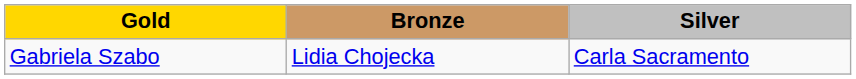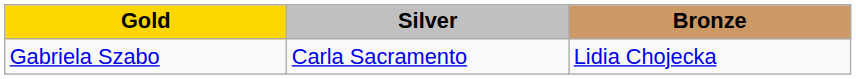 <table class="wikitable" style="text-align:left">
 <tr align="center">
 <td width=200 bgcolor=gold><strong>Gold</strong></td>
+<td width=200 bgcolor=silver><strong>Silver</strong></td>
 <td width=200 bgcolor=CC9966><strong>Bronze</strong></td>
-<td width=200 bgcolor=silver><strong>Silver</strong></td>
 </tr>
 <tr>
 <td><a href='#'>Gabriela Szabo</a><br><em></em></td>
+<td><a href='#'>Carla Sacramento</a><br><em></em></td>
 <td><a href='#'>Lidia Chojecka</a><br><em></em></td>
-<td><a href='#'>Carla Sacramento</a><br><em></em></td>
 </tr>
 </table>
